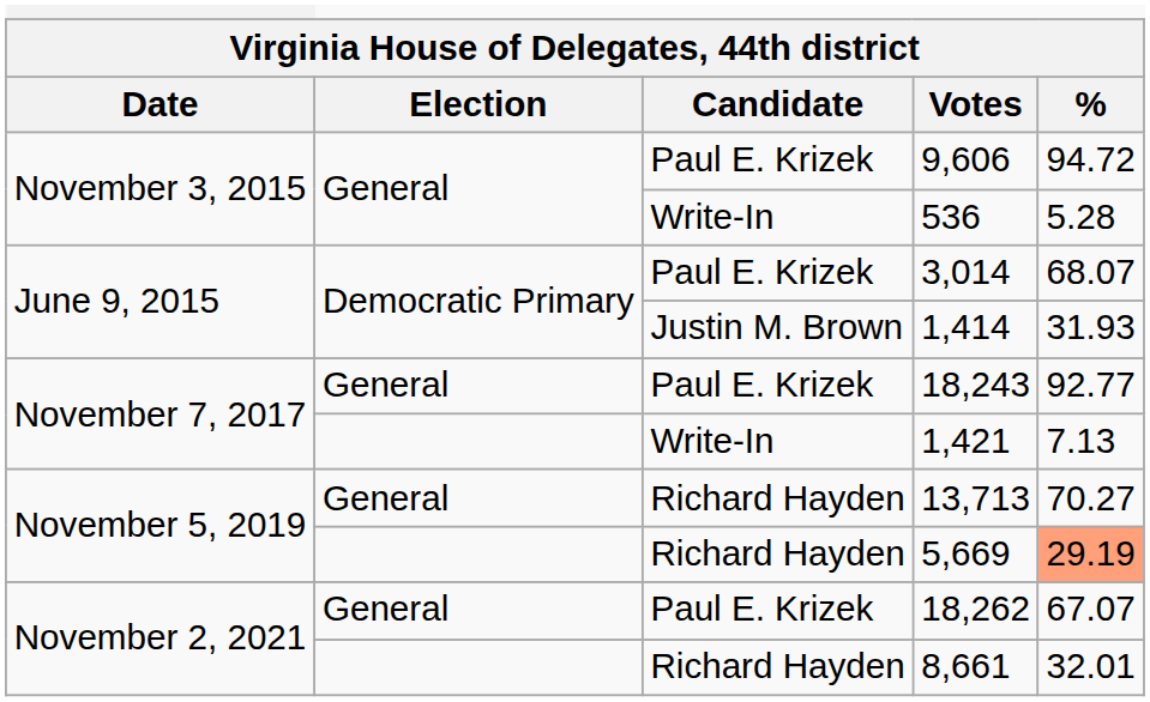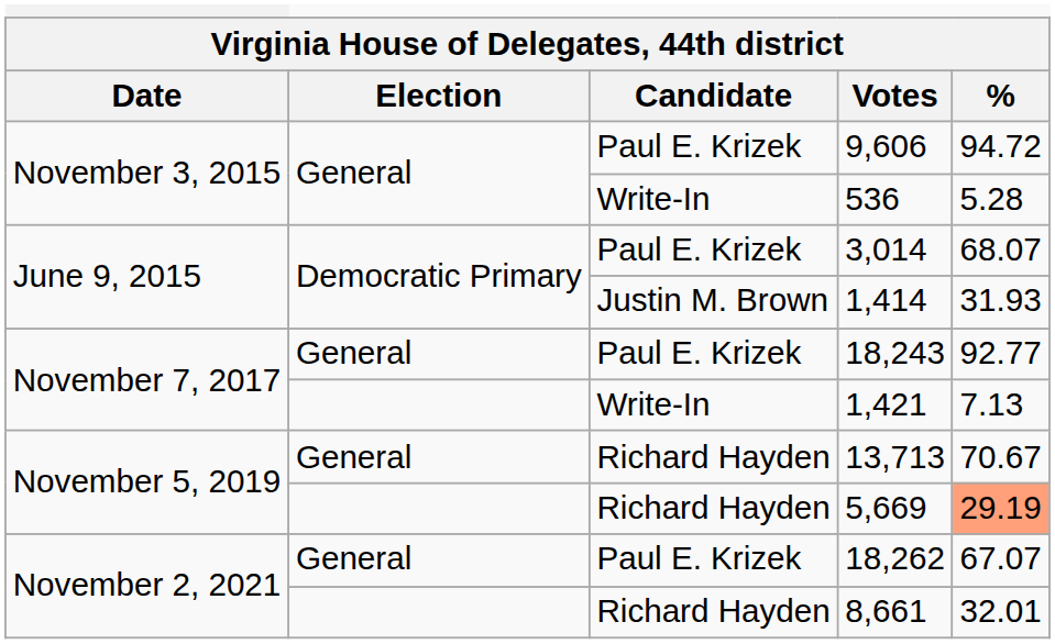 <table class="wikitable" style="border: none;">
 <tr>
 <th style="border: none;"></th>
 </tr>
 <tr>
 <th colspan="5">Virginia House of Delegates, 44th district</th>
 </tr>
 <tr>
 <th>Date</th>
 <th>Election</th>
 <th>Candidate</th>
 <th>Votes</th>
 <th>%</th>
 </tr>
 <tr>
 <td rowspan="2">November 3, 2015</td>
 <td rowspan="2">General</td>
 <td>Paul E. Krizek</td>
 <td>9,606</td>
 <td>94.72</td>
 </tr>
 <tr>
 <td>Write-In</td>
 <td>536</td>
 <td>5.28</td>
 </tr>
 <tr>
 <td rowspan ="2">June 9, 2015</td>
 <td rowspan="2" >Democratic Primary</td>
 <td>Paul E. Krizek</td>
 <td>3,014</td>
 <td>68.07</td>
 </tr>
 <tr>
 <td>Justin M. Brown</td>
 <td>1,414</td>
 <td>31.93</td>
 </tr>
 <tr>
 <td rowspan="2">November 7, 2017</td>
 <td>General</td>
 <td>Paul E. Krizek</td>
 <td>18,243</td>
 <td>92.77</td>
 </tr>
 <tr>
 <td></td>
 <td>Write-In</td>
 <td>1,421</td>
 <td>7.13</td>
 </tr>
 <tr>
 <td rowspan="2">November 5, 2019</td>
 <td>General</td>
 <td>Richard Hayden</td>
 <td>13,713</td>
-<td>70.27</td>
+<td>70.67</td>
 </tr>
 <tr>
 <td></td>
 <td>Richard Hayden</td>
 <td>5,669</td>
 <td style="background: lightsalmon;">29.19</td>
 </tr>
 <tr>
 <td rowspan="2">November 2, 2021</td>
 <td>General</td>
 <td>Paul E. Krizek</td>
 <td>18,262</td>
 <td>67.07</td>
 </tr>
 <tr>
 <td></td>
 <td>Richard Hayden</td>
 <td>8,661</td>
 <td>32.01</td>
 </tr>
 </table>
